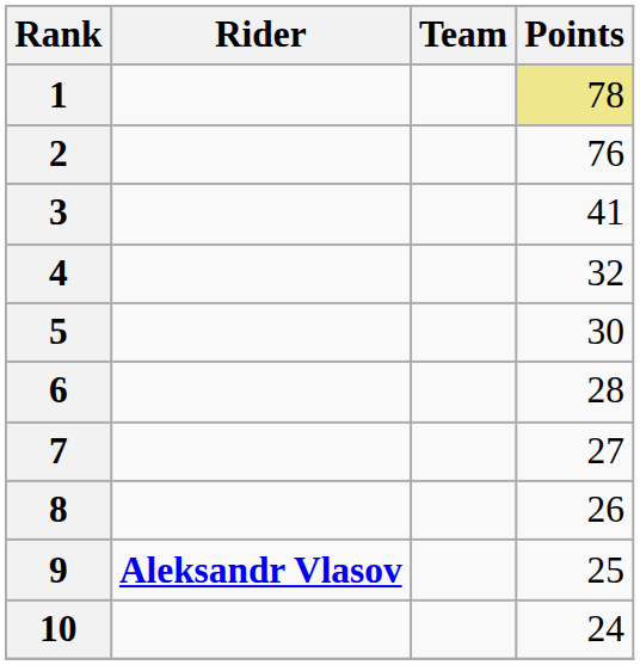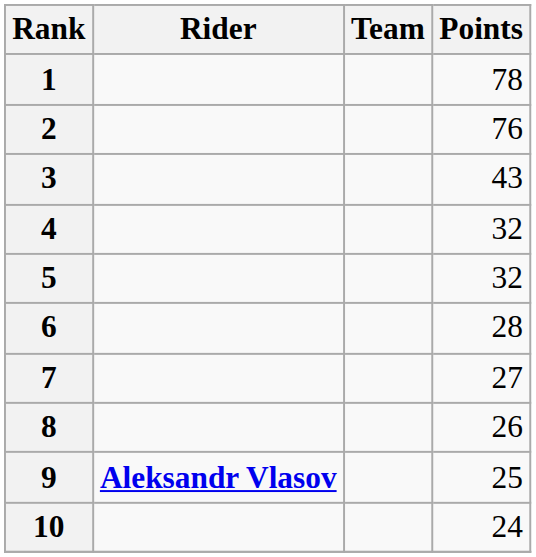 <table class="wikitable" margin-bottom:0;">
 <tr>
 <th scope="col">Rank</th>
 <th scope="col">Rider</th>
 <th scope="col">Team</th>
 <th scope="col">Points</th>
 </tr>
 <tr>
 <th scope="row">1</th>
 <td> </td>
 <td></td>
-<td style="background: khaki; text-align:right;">78</td>
+<td style="text-align:right;">78</td>
 </tr>
 <tr>
 <th scope="row">2</th>
 <td> </td>
 <td></td>
 <td style="text-align:right;">76</td>
 </tr>
 <tr>
 <th scope="row">3</th>
 <td></td>
 <td></td>
-<td align="right">41</td>
+<td align="right">43</td>
 </tr>
 <tr>
 <th scope="row">4</th>
 <td> </td>
 <td></td>
 <td align="right">32</td>
 </tr>
 <tr>
 <th scope="row">5</th>
 <td></td>
 <td></td>
-<td style="text-align:right;">30</td>
+<td style="text-align:right;">32</td>
 </tr>
 <tr>
 <th scope="row">6</th>
 <td></td>
 <td></td>
 <td style="text-align:right;">28</td>
 </tr>
 <tr>
 <th scope="row">7</th>
 <td></td>
 <td></td>
 <td align="right">27</td>
 </tr>
 <tr>
 <th scope="row">8</th>
 <td> </td>
 <td></td>
 <td align="right">26</td>
 </tr>
 <tr>
 <th scope="row">9</th>
 <td><strong> <a href='#'>Aleksandr Vlasov</a></strong></td>
 <td></td>
 <td style="text-align:right;">25</td>
 </tr>
 <tr>
 <th scope="row">10</th>
 <td></td>
 <td></td>
 <td style="text-align:right;">24</td>
 </tr>
 <tr>
 </tr>
 </table>
